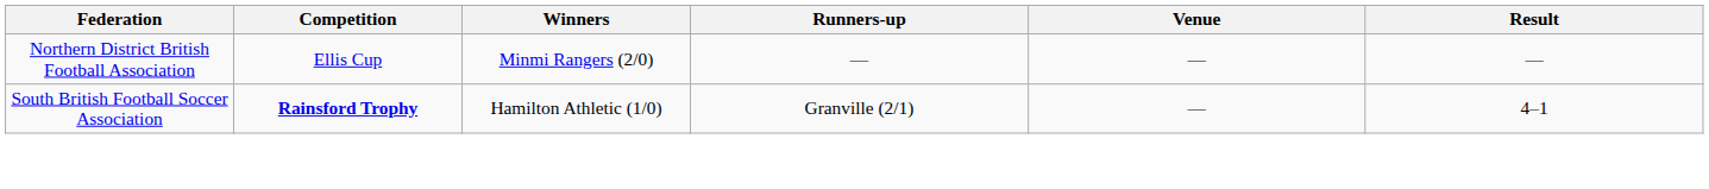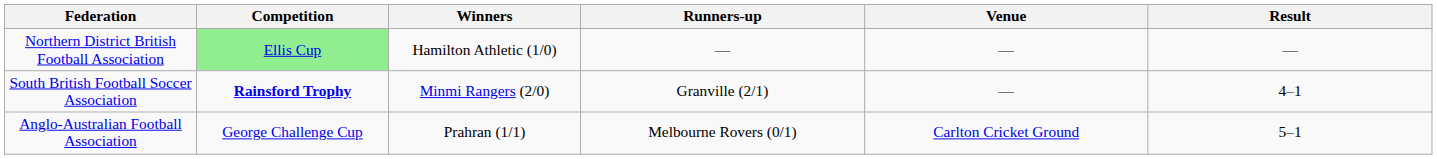 <table class="wikitable" width="75%">
 <tr>
 <th style="width:10em">Federation</th>
 <th style="width:10em">Competition</th>
 <th style="width:10em">Winners</th>
 <th style="width:15em">Runners-up</th>
 <th style="width:15em">Venue</th>
 <th style="width:15em">Result</th>
 </tr>
 <tr>
 <td align="center"><a href='#'>Northern District British Football Association</a></td>
-<td align="center"><a href='#'>Ellis Cup</a></td>
-<td align="center"><a href='#'>Minmi Rangers</a> (2/0)</td>
+<td align="center" style="background: lightgreen;"><a href='#'>Ellis Cup</a></td>
+<td align="center">Hamilton Athletic (1/0)</td>
 <td align="center">—</td>
 <td align="center">—</td>
 <td align="center">—</td>
 </tr>
 <tr>
 <td align="center"><a href='#'>South British Football Soccer Association</a></td>
 <td align="center"><strong><a href='#'>Rainsford Trophy</a></strong></td>
-<td align="center">Hamilton Athletic (1/0)</td>
+<td align="center"><a href='#'>Minmi Rangers</a> (2/0)</td>
 <td align="center">Granville (2/1)</td>
 <td align="center">—</td>
 <td align="center">4–1</td>
 </tr>
+<tr>
+<td align="center"><a href='#'>Anglo-Australian Football Association</a></td>
+<td align="center"><a href='#'>George Challenge Cup</a></td>
+<td align="center">Prahran (1/1)</td>
+<td align="center">Melbourne Rovers (0/1)</td>
+<td align="center"><a href='#'>Carlton Cricket Ground</a></td>
+<td align="center">5–1</td>
+</tr>
 </table>
